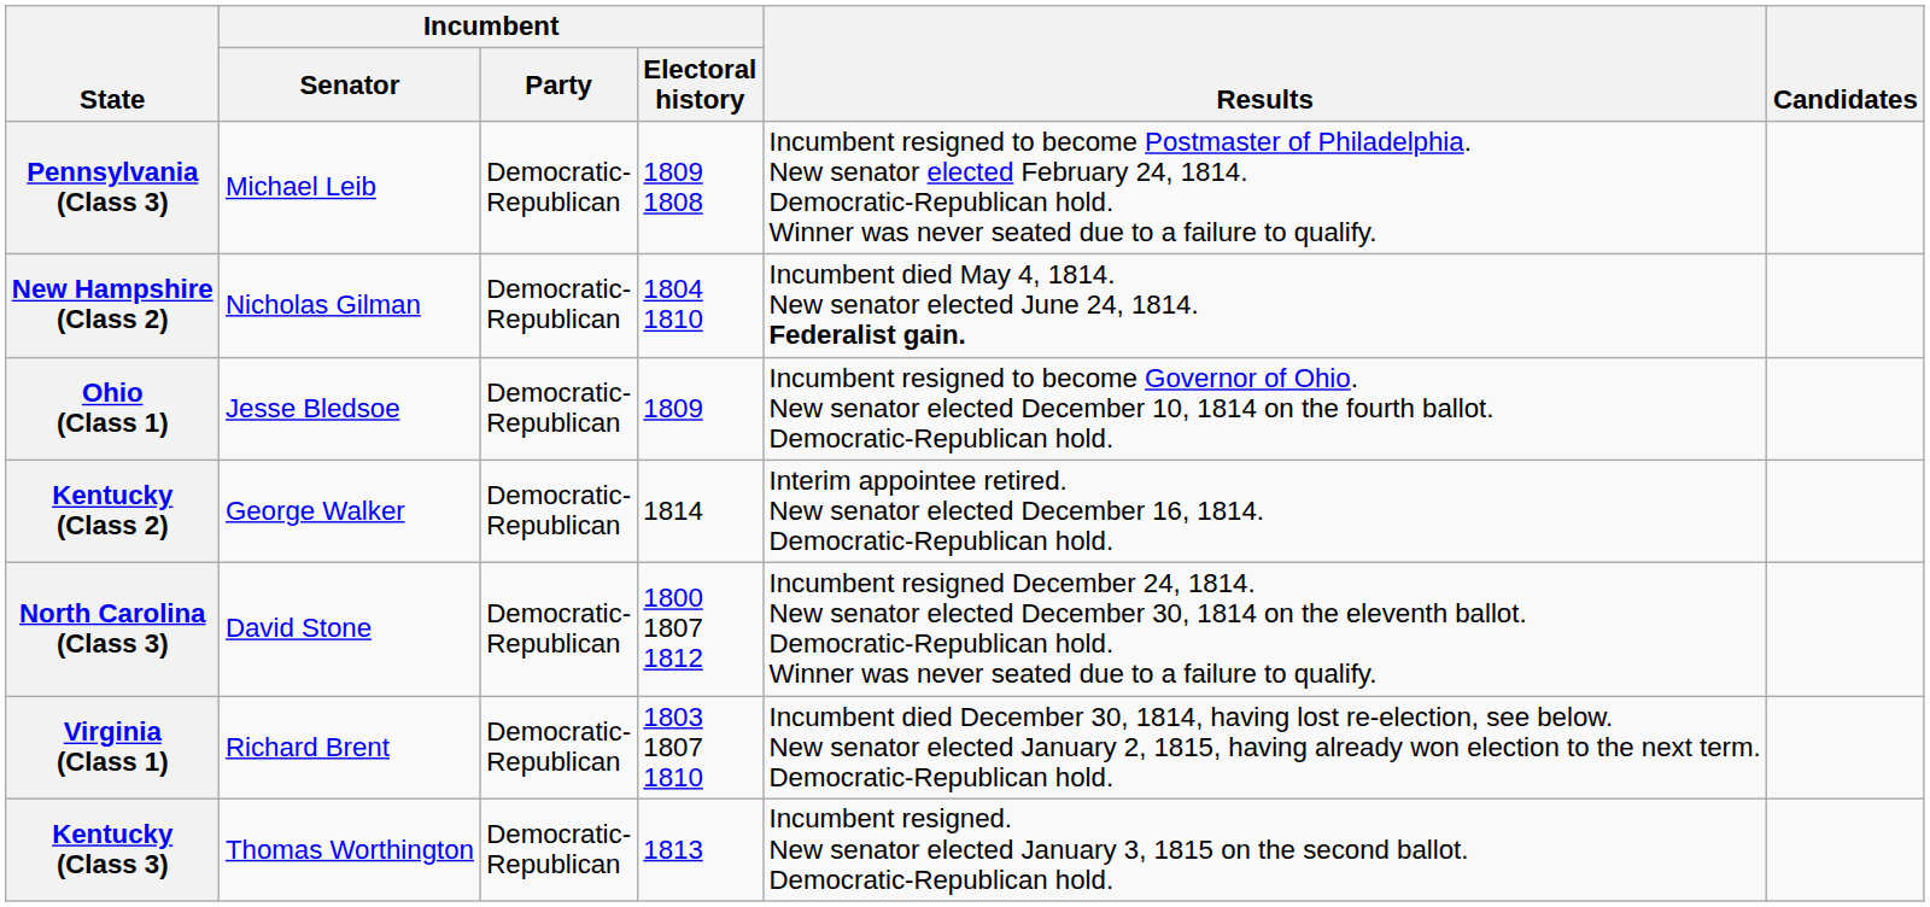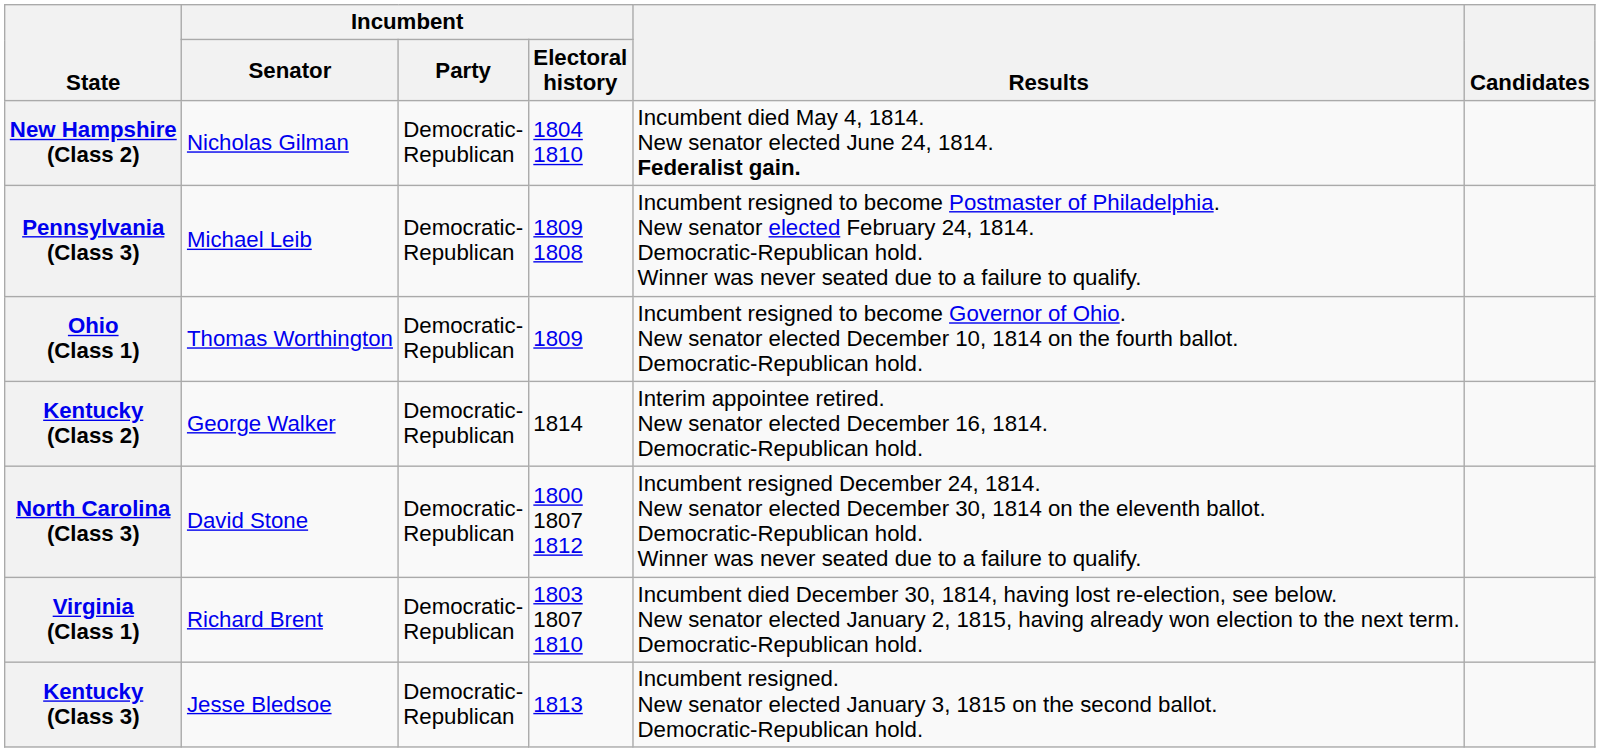 <table class=wikitable>
 <tr valign=bottom>
 <th rowspan=2>State</th>
 <th colspan=3>Incumbent</th>
 <th rowspan=2>Results</th>
 <th rowspan=2>Candidates</th>
 </tr>
 <tr>
 <th>Senator</th>
 <th>Party</th>
 <th>Electoral<br>history</th>
 </tr>
 <tr>
+<th><a href='#'>New Hampshire</a><br>(Class 2)</th>
+<td><a href='#'>Nicholas Gilman</a></td>
+<td>Democratic-<br>Republican</td>
+<td><a href='#'>1804</a><br><a href='#'>1810</a></td>
+<td>Incumbent died May 4, 1814.<br>New senator elected June 24, 1814.<br><strong>Federalist gain.</strong></td>
+<td nowrap></td>
+</tr>
+<tr>
 <th><a href='#'>Pennsylvania</a><br>(Class 3)</th>
 <td><a href='#'>Michael Leib</a></td>
 <td>Democratic-<br>Republican</td>
 <td><a href='#'>1809</a><br><a href='#'>1808</a></td>
 <td>Incumbent resigned to become <a href='#'>Postmaster of Philadelphia</a>.<br>New senator <a href='#'>elected</a> February 24, 1814.<br>Democratic-Republican hold.<br>Winner was never seated due to a failure to qualify.</td>
 <td nowrap></td>
 </tr>
 <tr>
-<th><a href='#'>New Hampshire</a><br>(Class 2)</th>
-<td><a href='#'>Nicholas Gilman</a></td>
-<td>Democratic-<br>Republican</td>
-<td><a href='#'>1804</a><br><a href='#'>1810</a></td>
-<td>Incumbent died May 4, 1814.<br>New senator elected June 24, 1814.<br><strong>Federalist gain.</strong></td>
-<td nowrap></td>
-</tr>
-<tr>
 <th><a href='#'>Ohio</a><br>(Class 1)</th>
-<td><a href='#'>Jesse Bledsoe</a></td>
+<td><a href='#'>Thomas Worthington</a></td>
 <td>Democratic-<br>Republican</td>
 <td><a href='#'>1809</a></td>
 <td>Incumbent resigned to become <a href='#'>Governor of Ohio</a>.<br>New senator elected December 10, 1814 on the fourth ballot.<br>Democratic-Republican hold.</td>
 <td nowrap></td>
 </tr>
 <tr>
 <th><a href='#'>Kentucky</a><br>(Class 2)</th>
 <td><a href='#'>George Walker</a></td>
 <td>Democratic-<br>Republican</td>
 <td>1814</td>
 <td>Interim appointee retired.<br>New senator elected December 16, 1814.<br>Democratic-Republican hold.</td>
 <td nowrap></td>
 </tr>
 <tr>
 <th><a href='#'>North Carolina</a><br>(Class 3)</th>
 <td><a href='#'>David Stone</a></td>
 <td>Democratic-<br>Republican</td>
 <td><a href='#'>1800</a><br>1807<br><a href='#'>1812</a></td>
 <td>Incumbent resigned December 24, 1814.<br>New senator elected December 30, 1814 on the eleventh ballot.<br>Democratic-Republican hold.<br>Winner was never seated due to a failure to qualify.</td>
 <td nowrap></td>
 </tr>
 <tr>
 <th><a href='#'>Virginia</a><br>(Class 1)</th>
 <td><a href='#'>Richard Brent</a></td>
 <td>Democratic-<br>Republican</td>
 <td><a href='#'>1803</a><br>1807<br><a href='#'>1810</a></td>
 <td>Incumbent died December 30, 1814, having lost re-election, see below.<br>New senator elected January 2, 1815, having already won election to the next term.<br>Democratic-Republican hold.</td>
 <td nowrap></td>
 </tr>
 <tr>
 <th><a href='#'>Kentucky</a><br>(Class 3)</th>
-<td><a href='#'>Thomas Worthington</a></td>
+<td><a href='#'>Jesse Bledsoe</a></td>
 <td>Democratic-<br>Republican</td>
 <td><a href='#'>1813</a></td>
 <td>Incumbent resigned.<br>New senator elected January 3, 1815 on the second ballot.<br>Democratic-Republican hold.</td>
 <td nowrap></td>
 </tr>
 </table>
